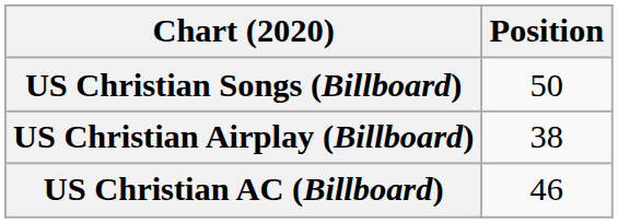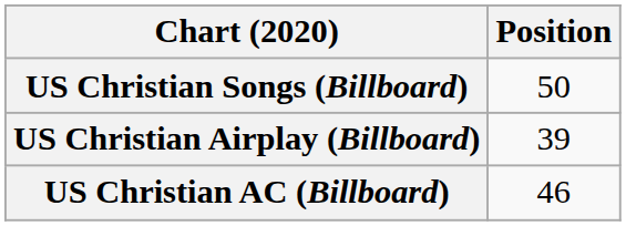 <table class="wikitable plainrowheaders" style="text-align:center">
 <tr>
 <th scope="col">Chart (2020)</th>
 <th scope="col">Position</th>
 </tr>
 <tr>
 <th scope="row">US Christian Songs (<em>Billboard</em>)</th>
 <td>50</td>
 </tr>
 <tr>
 <th scope="row">US Christian Airplay (<em>Billboard</em>)</th>
-<td>38</td>
+<td>39</td>
 </tr>
 <tr>
 <th scope="row">US Christian AC (<em>Billboard</em>)</th>
 <td>46</td>
 </tr>
 </table>
